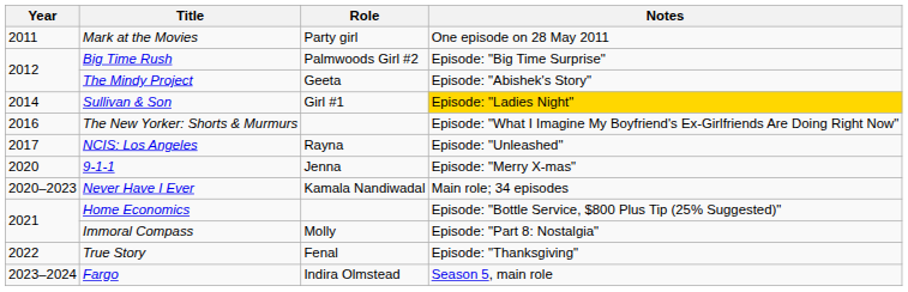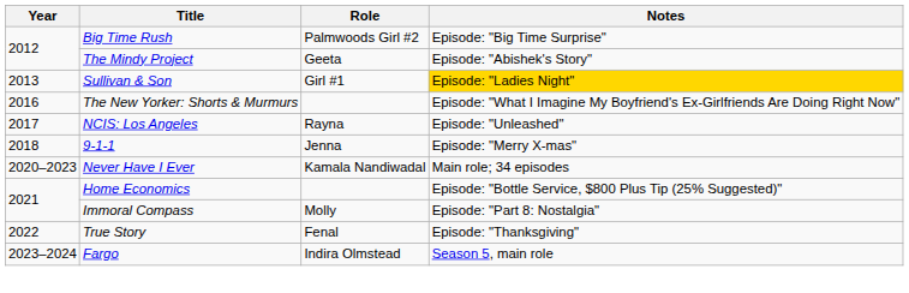 <table class="wikitable sortable">
 <tr>
 <th>Year</th>
 <th>Title</th>
 <th>Role</th>
 <th class="unsortable">Notes</th>
-</tr>
-<tr>
-<td>2011</td>
-<td scope="row"><em>Mark at the Movies</em></td>
-<td>Party girl</td>
-<td>One episode on 28 May 2011</td>
 </tr>
 <tr>
 <td rowspan="2">2012</td>
 <td scope="row"><em><a href='#'>Big Time Rush</a></em></td>
 <td>Palmwoods Girl #2</td>
 <td>Episode: "Big Time Surprise"</td>
 </tr>
 <tr>
 <td scope="row"><em><a href='#'>The Mindy Project</a></em></td>
 <td>Geeta</td>
 <td>Episode: "Abishek's Story"</td>
 </tr>
 <tr>
-<td>2014</td>
+<td>2013</td>
 <td scope="row"><em><a href='#'>Sullivan & Son</a></em></td>
 <td>Girl #1</td>
 <td style="background: gold;">Episode: "Ladies Night"</td>
 </tr>
 <tr>
 <td>2016</td>
 <td scope="row"><em>The New Yorker: Shorts & Murmurs</em></td>
 <td></td>
 <td>Episode: "What I Imagine My Boyfriend's Ex-Girlfriends Are Doing Right Now"</td>
 </tr>
 <tr>
 <td>2017</td>
 <td scope="row"><em><a href='#'>NCIS: Los Angeles</a></em></td>
 <td>Rayna</td>
 <td>Episode: "Unleashed"</td>
 </tr>
 <tr>
-<td>2020</td>
+<td>2018</td>
 <td scope="row"><em><a href='#'>9-1-1</a></em></td>
 <td>Jenna</td>
 <td>Episode: "Merry X-mas"</td>
 </tr>
 <tr>
 <td>2020–2023</td>
 <td scope="row"><em><a href='#'>Never Have I Ever</a></em></td>
 <td>Kamala Nandiwadal</td>
 <td>Main role; 34 episodes</td>
 </tr>
 <tr>
 <td rowspan="2">2021</td>
 <td scope="row"><em><a href='#'>Home Economics</a></em></td>
 <td></td>
 <td>Episode: "Bottle Service, $800 Plus Tip (25% Suggested)"</td>
 </tr>
 <tr>
 <td scope="row"><em>Immoral Compass</em></td>
 <td>Molly</td>
 <td>Episode: "Part 8: Nostalgia"</td>
 </tr>
 <tr>
 <td>2022</td>
 <td scope="row"><em>True Story</em></td>
 <td>Fenal</td>
 <td>Episode: "Thanksgiving"</td>
 </tr>
 <tr>
 <td>2023–2024</td>
 <td scope="row"><em><a href='#'>Fargo</a></em></td>
 <td>Indira Olmstead</td>
 <td><a href='#'>Season 5</a>, main role</td>
 </tr>
 </table>
